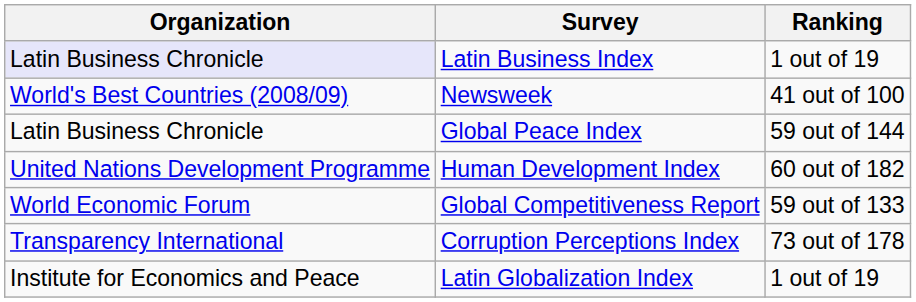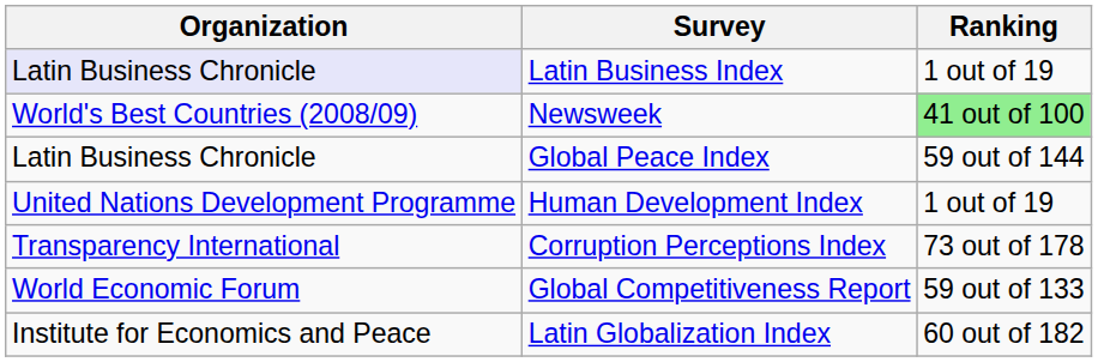 <table class="wikitable">
 <tr>
 <th>Organization</th>
 <th>Survey</th>
 <th>Ranking</th>
 </tr>
 <tr>
 <td style="background: lavender;">Latin Business Chronicle </td>
 <td><a href='#'>Latin Business Index</a></td>
 <td>1 out of 19</td>
 </tr>
 <tr>
 <td><a href='#'>World's Best Countries (2008/09)</a></td>
 <td><a href='#'>Newsweek</a></td>
-<td>41 out of 100</td>
+<td style="background: lightgreen;">41 out of 100</td>
 </tr>
 <tr>
 <td>Latin Business Chronicle </td>
 <td><a href='#'>Global Peace Index</a></td>
 <td>59 out of 144</td>
 </tr>
 <tr>
 <td><a href='#'>United Nations Development Programme</a></td>
 <td><a href='#'>Human Development Index</a></td>
-<td>60 out of 182</td>
+<td>1 out of 19</td>
+</tr>
+<tr>
+<td><a href='#'>Transparency International</a></td>
+<td><a href='#'>Corruption Perceptions Index</a></td>
+<td>73 out of 178</td>
 </tr>
 <tr>
 <td><a href='#'>World Economic Forum</a></td>
 <td><a href='#'>Global Competitiveness Report</a></td>
 <td>59 out of 133</td>
 </tr>
 <tr>
-<td><a href='#'>Transparency International</a></td>
-<td><a href='#'>Corruption Perceptions Index</a></td>
-<td>73 out of 178</td>
-</tr>
-<tr>
 <td>Institute for Economics and Peace </td>
 <td><a href='#'>Latin Globalization Index</a></td>
-<td>1 out of 19</td>
+<td>60 out of 182</td>
 </tr>
 </table>
